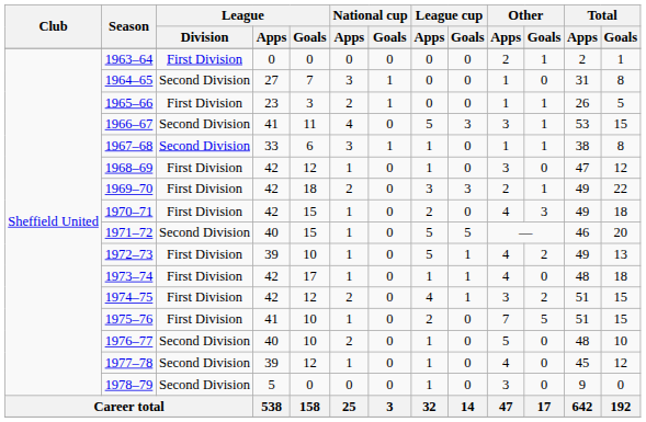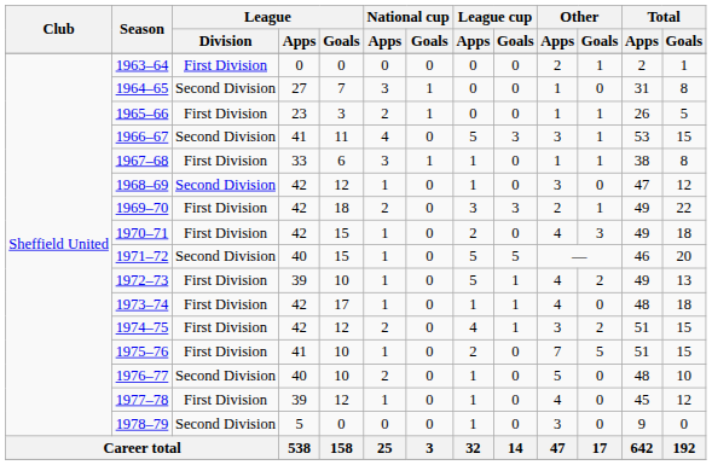 <table class="wikitable" style="text-align:center">
 <tr>
 <th rowspan="2">Club</th>
 <th rowspan="2">Season</th>
 <th colspan="3">League</th>
 <th colspan="2">National cup</th>
 <th colspan="2">League cup</th>
 <th colspan="2">Other</th>
 <th colspan="2">Total</th>
 </tr>
 <tr>
 <th>Division</th>
 <th>Apps</th>
 <th>Goals</th>
 <th>Apps</th>
 <th>Goals</th>
 <th>Apps</th>
 <th>Goals</th>
 <th>Apps</th>
 <th>Goals</th>
 <th>Apps</th>
 <th>Goals</th>
 </tr>
 <tr>
 </tr>
 <tr>
 <td rowspan="16"><a href='#'>Sheffield United</a></td>
 <td><a href='#'>1963–64</a></td>
 <td><a href='#'>First Division</a></td>
 <td>0</td>
 <td>0</td>
 <td>0</td>
 <td>0</td>
 <td>0</td>
 <td>0</td>
 <td>2</td>
 <td>1</td>
 <td>2</td>
 <td>1</td>
 </tr>
 <tr>
 <td><a href='#'>1964–65</a></td>
 <td>Second Division</td>
 <td>27</td>
 <td>7</td>
 <td>3</td>
 <td>1</td>
 <td>0</td>
 <td>0</td>
 <td>1</td>
 <td>0</td>
 <td>31</td>
 <td>8</td>
 </tr>
 <tr>
 <td><a href='#'>1965–66</a></td>
 <td>First Division</td>
 <td>23</td>
 <td>3</td>
 <td>2</td>
 <td>1</td>
 <td>0</td>
 <td>0</td>
 <td>1</td>
 <td>1</td>
 <td>26</td>
 <td>5</td>
 </tr>
 <tr>
 <td><a href='#'>1966–67</a></td>
 <td>Second Division</td>
 <td>41</td>
 <td>11</td>
 <td>4</td>
 <td>0</td>
 <td>5</td>
 <td>3</td>
 <td>3</td>
 <td>1</td>
 <td>53</td>
 <td>15</td>
 </tr>
 <tr>
 <td><a href='#'>1967–68</a></td>
-<td><a href='#'>Second Division</a></td>
+<td>First Division</td>
 <td>33</td>
 <td>6</td>
 <td>3</td>
 <td>1</td>
 <td>1</td>
 <td>0</td>
 <td>1</td>
 <td>1</td>
 <td>38</td>
 <td>8</td>
 </tr>
 <tr>
 <td><a href='#'>1968–69</a></td>
-<td>First Division</td>
+<td><a href='#'>Second Division</a></td>
 <td>42</td>
 <td>12</td>
 <td>1</td>
 <td>0</td>
 <td>1</td>
 <td>0</td>
 <td>3</td>
 <td>0</td>
 <td>47</td>
 <td>12</td>
 </tr>
 <tr>
 <td><a href='#'>1969–70</a></td>
 <td>First Division</td>
 <td>42</td>
 <td>18</td>
 <td>2</td>
 <td>0</td>
 <td>3</td>
 <td>3</td>
 <td>2</td>
 <td>1</td>
 <td>49</td>
 <td>22</td>
 </tr>
 <tr>
 <td><a href='#'>1970–71</a></td>
 <td>First Division</td>
 <td>42</td>
 <td>15</td>
 <td>1</td>
 <td>0</td>
 <td>2</td>
 <td>0</td>
 <td>4</td>
 <td>3</td>
 <td>49</td>
 <td>18</td>
 </tr>
 <tr>
 <td><a href='#'>1971–72</a></td>
 <td>Second Division</td>
 <td>40</td>
 <td>15</td>
 <td>1</td>
 <td>0</td>
 <td>5</td>
 <td>5</td>
 <td colspan="2">—</td>
 <td>46</td>
 <td>20</td>
 </tr>
 <tr>
 <td><a href='#'>1972–73</a></td>
 <td>First Division</td>
 <td>39</td>
 <td>10</td>
 <td>1</td>
 <td>0</td>
 <td>5</td>
 <td>1</td>
 <td>4</td>
 <td>2</td>
 <td>49</td>
 <td>13</td>
 </tr>
 <tr>
 <td><a href='#'>1973–74</a></td>
 <td>First Division</td>
 <td>42</td>
 <td>17</td>
 <td>1</td>
 <td>0</td>
 <td>1</td>
 <td>1</td>
 <td>4</td>
 <td>0</td>
 <td>48</td>
 <td>18</td>
 </tr>
 <tr>
 <td><a href='#'>1974–75</a></td>
 <td>First Division</td>
 <td>42</td>
 <td>12</td>
 <td>2</td>
 <td>0</td>
 <td>4</td>
 <td>1</td>
 <td>3</td>
 <td>2</td>
 <td>51</td>
 <td>15</td>
 </tr>
 <tr>
 <td><a href='#'>1975–76</a></td>
 <td>First Division</td>
 <td>41</td>
 <td>10</td>
 <td>1</td>
 <td>0</td>
 <td>2</td>
 <td>0</td>
 <td>7</td>
 <td>5</td>
 <td>51</td>
 <td>15</td>
 </tr>
 <tr>
 <td><a href='#'>1976–77</a></td>
 <td>Second Division</td>
 <td>40</td>
 <td>10</td>
 <td>2</td>
 <td>0</td>
 <td>1</td>
 <td>0</td>
 <td>5</td>
 <td>0</td>
 <td>48</td>
 <td>10</td>
 </tr>
 <tr>
 <td><a href='#'>1977–78</a></td>
-<td>Second Division</td>
+<td>First Division</td>
 <td>39</td>
 <td>12</td>
 <td>1</td>
 <td>0</td>
 <td>1</td>
 <td>0</td>
 <td>4</td>
 <td>0</td>
 <td>45</td>
 <td>12</td>
 </tr>
 <tr>
 <td><a href='#'>1978–79</a></td>
 <td>Second Division</td>
 <td>5</td>
 <td>0</td>
 <td>0</td>
 <td>0</td>
 <td>1</td>
 <td>0</td>
 <td>3</td>
 <td>0</td>
 <td>9</td>
 <td>0</td>
 </tr>
 <tr>
 <th colspan="3">Career total</th>
 <th>538</th>
 <th>158</th>
 <th>25</th>
 <th>3</th>
 <th>32</th>
 <th>14</th>
 <th>47</th>
 <th>17</th>
 <th>642</th>
 <th>192</th>
 </tr>
 <tr>
 </tr>
 </table>
